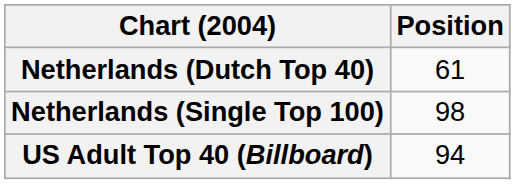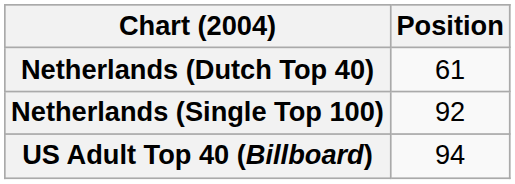 <table class="wikitable sortable plainrowheaders" style="text-align:center">
 <tr>
 <th>Chart (2004)</th>
 <th>Position</th>
 </tr>
 <tr>
 <th scope="row">Netherlands (Dutch Top 40)</th>
 <td>61</td>
 </tr>
 <tr>
 <th scope="row">Netherlands (Single Top 100)</th>
-<td>98</td>
+<td>92</td>
 </tr>
 <tr>
 <th scope="row">US Adult Top 40 (<em>Billboard</em>)</th>
 <td>94</td>
 </tr>
 </table>
